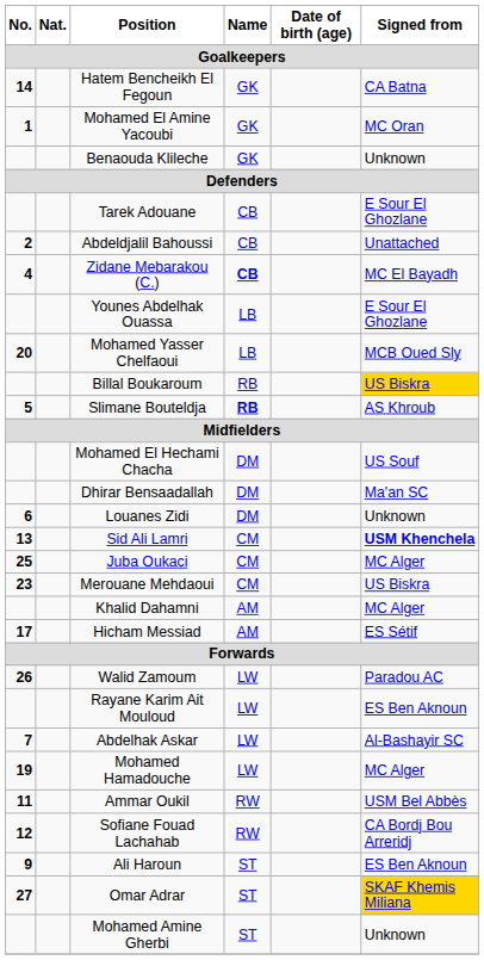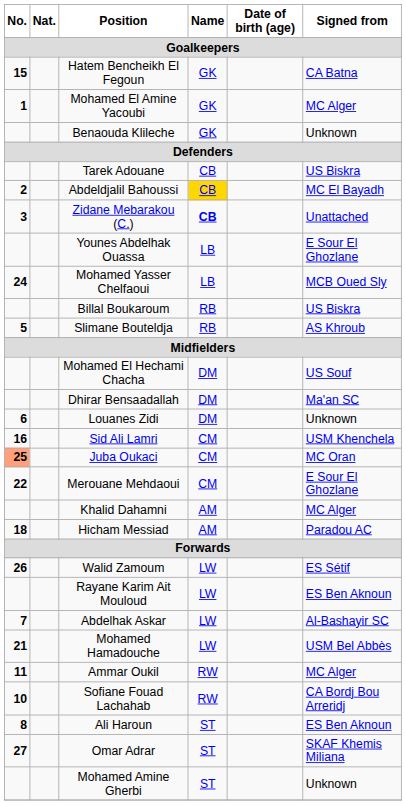 <table class="wikitable" style="text-align:center; font-size:90%; width:75%">
 <tr>
 <th style="background:white; color:black; text-align:center;">No.</th>
 <th style="background:white; color:black; text-align:center;">Nat.</th>
 <th style="background:white; color:black; text-align:center;">Position</th>
 <th style="background:white; color:black; text-align:center;">Name</th>
 <th style="background:white; color:black; text-align:center;">Date of birth (age)</th>
 <th style="background:white; color:black; text-align:center;">Signed from</th>
 </tr>
 <tr>
 <th colspan=10 style="background:#DCDCDC; text-align:center;">Goalkeepers</th>
 </tr>
 <tr>
-<td style="text-align:right"><strong>14</strong></td>
+<td style="text-align:right"><strong>15</strong></td>
 <td></td>
 <td>Hatem Bencheikh El Fegoun</td>
 <td><a href='#'>GK</a></td>
 <td></td>
 <td style="text-align:left"> <a href='#'>CA Batna</a></td>
 </tr>
 <tr>
 <td style="text-align:right"><strong>1</strong></td>
 <td></td>
 <td>Mohamed El Amine Yacoubi</td>
 <td><a href='#'>GK</a></td>
 <td></td>
-<td style="text-align:left"> <a href='#'>MC Oran</a></td>
+<td style="text-align:left"> <a href='#'>MC Alger</a></td>
 </tr>
 <tr>
 <td></td>
 <td></td>
 <td>Benaouda Klileche</td>
 <td><a href='#'>GK</a></td>
 <td></td>
 <td style="text-align:left"> Unknown</td>
 </tr>
 <tr>
 <th colspan=10 style="background:#DCDCDC; text-align:center;">Defenders</th>
 </tr>
 <tr>
 <td></td>
 <td></td>
 <td>Tarek Adouane</td>
 <td><a href='#'>CB</a></td>
 <td></td>
-<td style="text-align:left"> <a href='#'>E Sour El Ghozlane</a></td>
+<td style="text-align:left"> <a href='#'>US Biskra</a></td>
 </tr>
 <tr>
 <td style="text-align:right"><strong>2</strong></td>
 <td></td>
 <td>Abdeldjalil Bahoussi</td>
-<td><a href='#'>CB</a></td>
+<td style="background: gold;"><a href='#'>CB</a></td>
 <td></td>
-<td style="text-align:left"><a href='#'>Unattached</a></td>
+<td style="text-align:left"> <a href='#'>MC El Bayadh</a></td>
 </tr>
 <tr>
-<td style="text-align:right"><strong>4</strong></td>
+<td style="text-align:right"><strong>3</strong></td>
 <td></td>
 <td><a href='#'>Zidane Mebarakou</a> (<a href='#'>C.</a>)</td>
 <td><strong><a href='#'>CB</a></strong></td>
 <td></td>
-<td style="text-align:left"> <a href='#'>MC El Bayadh</a></td>
+<td style="text-align:left"><a href='#'>Unattached</a></td>
 </tr>
 <tr>
 <td></td>
 <td></td>
 <td>Younes Abdelhak Ouassa</td>
 <td><a href='#'>LB</a></td>
 <td></td>
 <td style="text-align:left"> <a href='#'>E Sour El Ghozlane</a></td>
 </tr>
 <tr>
-<td style="text-align:right"><strong>20</strong></td>
+<td style="text-align:right"><strong>24</strong></td>
 <td></td>
 <td>Mohamed Yasser Chelfaoui</td>
 <td><a href='#'>LB</a></td>
 <td></td>
 <td style="text-align:left"> <a href='#'>MCB Oued Sly</a></td>
 </tr>
 <tr>
 <td></td>
 <td></td>
 <td>Billal Boukaroum</td>
 <td><a href='#'>RB</a></td>
 <td></td>
-<td style="background: gold; text-align:left"> <a href='#'>US Biskra</a></td>
+<td style="text-align:left"> <a href='#'>US Biskra</a></td>
 </tr>
 <tr>
 <td style="text-align:right"><strong>5</strong></td>
 <td></td>
 <td>Slimane Bouteldja</td>
-<td><strong><a href='#'>RB</a></strong></td>
+<td><a href='#'>RB</a></td>
 <td></td>
 <td style="text-align:left"> <a href='#'>AS Khroub</a></td>
 </tr>
 <tr>
 <th colspan=10 style="background:#DCDCDC; text-align:center;">Midfielders</th>
 </tr>
 <tr>
 <td></td>
 <td></td>
 <td>Mohamed El Hechami Chacha</td>
 <td><a href='#'>DM</a></td>
 <td></td>
 <td style="text-align:left"> <a href='#'>US Souf</a></td>
 </tr>
 <tr>
 <td></td>
 <td></td>
 <td>Dhirar Bensaadallah</td>
 <td><a href='#'>DM</a></td>
 <td></td>
 <td style="text-align:left"> <a href='#'>Ma'an SC</a></td>
 </tr>
 <tr>
 <td style="text-align:right"><strong>6</strong></td>
 <td></td>
 <td>Louanes Zidi</td>
 <td><a href='#'>DM</a></td>
 <td></td>
 <td style="text-align:left"> Unknown</td>
 </tr>
 <tr>
-<td style="text-align:right"><strong>13</strong></td>
+<td style="text-align:right"><strong>16</strong></td>
 <td></td>
 <td><a href='#'>Sid Ali Lamri</a></td>
 <td><a href='#'>CM</a></td>
 <td></td>
-<td style="text-align:left"><strong> <a href='#'>USM Khenchela</a></strong></td>
+<td style="text-align:left"> <a href='#'>USM Khenchela</a></td>
 </tr>
 <tr>
-<td style="text-align:right"><strong>25</strong></td>
+<td style="background: lightsalmon; text-align:right"><strong>25</strong></td>
 <td></td>
 <td><a href='#'>Juba Oukaci</a></td>
 <td><a href='#'>CM</a></td>
 <td></td>
-<td style="text-align:left"> <a href='#'>MC Alger</a></td>
+<td style="text-align:left"> <a href='#'>MC Oran</a></td>
 </tr>
 <tr>
-<td style="text-align:right"><strong>23</strong></td>
+<td style="text-align:right"><strong>22</strong></td>
 <td></td>
 <td>Merouane Mehdaoui</td>
 <td><a href='#'>CM</a></td>
 <td></td>
-<td style="text-align:left"> <a href='#'>US Biskra</a></td>
+<td style="text-align:left"> <a href='#'>E Sour El Ghozlane</a></td>
 </tr>
 <tr>
 <td></td>
 <td></td>
 <td>Khalid Dahamni</td>
 <td><a href='#'>AM</a></td>
 <td></td>
 <td style="text-align:left"> <a href='#'>MC Alger</a></td>
 </tr>
 <tr>
-<td style="text-align:right"><strong>17</strong></td>
+<td style="text-align:right"><strong>18</strong></td>
 <td></td>
 <td>Hicham Messiad</td>
 <td><a href='#'>AM</a></td>
 <td></td>
-<td style="text-align:left"> <a href='#'>ES Sétif</a></td>
+<td style="text-align:left"> <a href='#'>Paradou AC</a></td>
 </tr>
 <tr>
 <th colspan=10 style="background:#DCDCDC; text-align:center;">Forwards</th>
 </tr>
 <tr>
 <td style="text-align:right"><strong>26</strong></td>
 <td></td>
 <td>Walid Zamoum</td>
 <td><a href='#'>LW</a></td>
 <td></td>
-<td style="text-align:left"> <a href='#'>Paradou AC</a></td>
+<td style="text-align:left"> <a href='#'>ES Sétif</a></td>
 </tr>
 <tr>
 <td></td>
 <td></td>
 <td>Rayane Karim Ait Mouloud</td>
 <td><a href='#'>LW</a></td>
 <td></td>
 <td style="text-align:left"> <a href='#'>ES Ben Aknoun</a></td>
 </tr>
 <tr>
 <td style="text-align:right"><strong>7</strong></td>
 <td></td>
 <td>Abdelhak Askar</td>
 <td><a href='#'>LW</a></td>
 <td></td>
 <td style="text-align:left"> <a href='#'>Al-Bashayir SC</a></td>
 </tr>
 <tr>
-<td style="text-align:right"><strong>19</strong></td>
+<td style="text-align:right"><strong>21</strong></td>
 <td></td>
 <td>Mohamed Hamadouche</td>
 <td><a href='#'>LW</a></td>
 <td></td>
-<td style="text-align:left"> <a href='#'>MC Alger</a></td>
+<td style="text-align:left"> <a href='#'>USM Bel Abbès</a></td>
 </tr>
 <tr>
 <td style="text-align:right"><strong>11</strong></td>
 <td></td>
 <td>Ammar Oukil</td>
 <td><a href='#'>RW</a></td>
 <td></td>
-<td style="text-align:left"> <a href='#'>USM Bel Abbès</a></td>
+<td style="text-align:left"> <a href='#'>MC Alger</a></td>
 </tr>
 <tr>
-<td style="text-align:right"><strong>12</strong></td>
+<td style="text-align:right"><strong>10</strong></td>
 <td></td>
 <td>Sofiane Fouad Lachahab</td>
 <td><a href='#'>RW</a></td>
 <td></td>
 <td style="text-align:left"> <a href='#'>CA Bordj Bou Arreridj</a></td>
 </tr>
 <tr>
-<td style="text-align:right"><strong>9</strong></td>
+<td style="text-align:right"><strong>8</strong></td>
 <td></td>
 <td>Ali Haroun</td>
 <td><a href='#'>ST</a></td>
 <td></td>
 <td style="text-align:left"> <a href='#'>ES Ben Aknoun</a></td>
 </tr>
 <tr>
 <td style="text-align:right"><strong>27</strong></td>
 <td></td>
 <td>Omar Adrar</td>
 <td><a href='#'>ST</a></td>
 <td></td>
-<td style="background: gold; text-align:left"> <a href='#'>SKAF Khemis Miliana</a></td>
+<td style="text-align:left"> <a href='#'>SKAF Khemis Miliana</a></td>
 </tr>
 <tr>
 <td></td>
 <td></td>
 <td>Mohamed Amine Gherbi</td>
 <td><a href='#'>ST</a></td>
 <td></td>
 <td style="text-align:left"> Unknown</td>
 </tr>
 <tr>
 </tr>
 </table>
